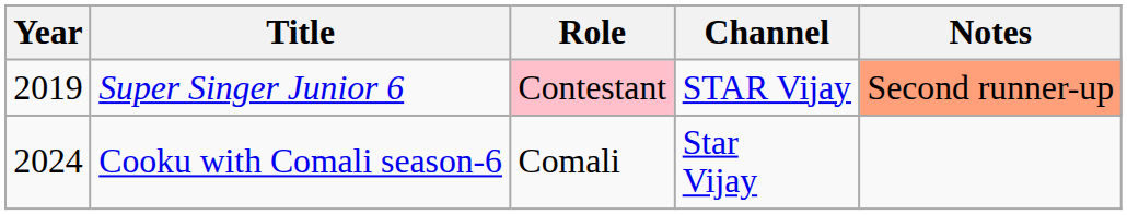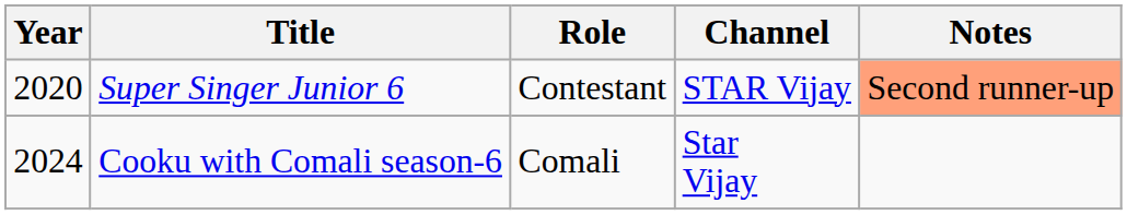 <table class="wikitable sortable">
 <tr>
 <th>Year</th>
 <th>Title</th>
 <th>Role</th>
 <th>Channel</th>
 <th>Notes</th>
 </tr>
 <tr>
-<td>2019</td>
+<td>2020</td>
 <td><em><a href='#'>Super Singer Junior 6</a></em></td>
-<td style="background: pink;">Contestant</td>
+<td>Contestant</td>
 <td><a href='#'>STAR Vijay</a></td>
 <td style="background: lightsalmon;">Second runner-up</td>
 </tr>
 <tr>
 <td>2024</td>
 <td><a href='#'>Cooku with Comali season-6</a></td>
 <td>Comali</td>
 <td><a href='#'>Star</a><br><a href='#'>Vijay</a></td>
 <td></td>
 </tr>
 </table>
